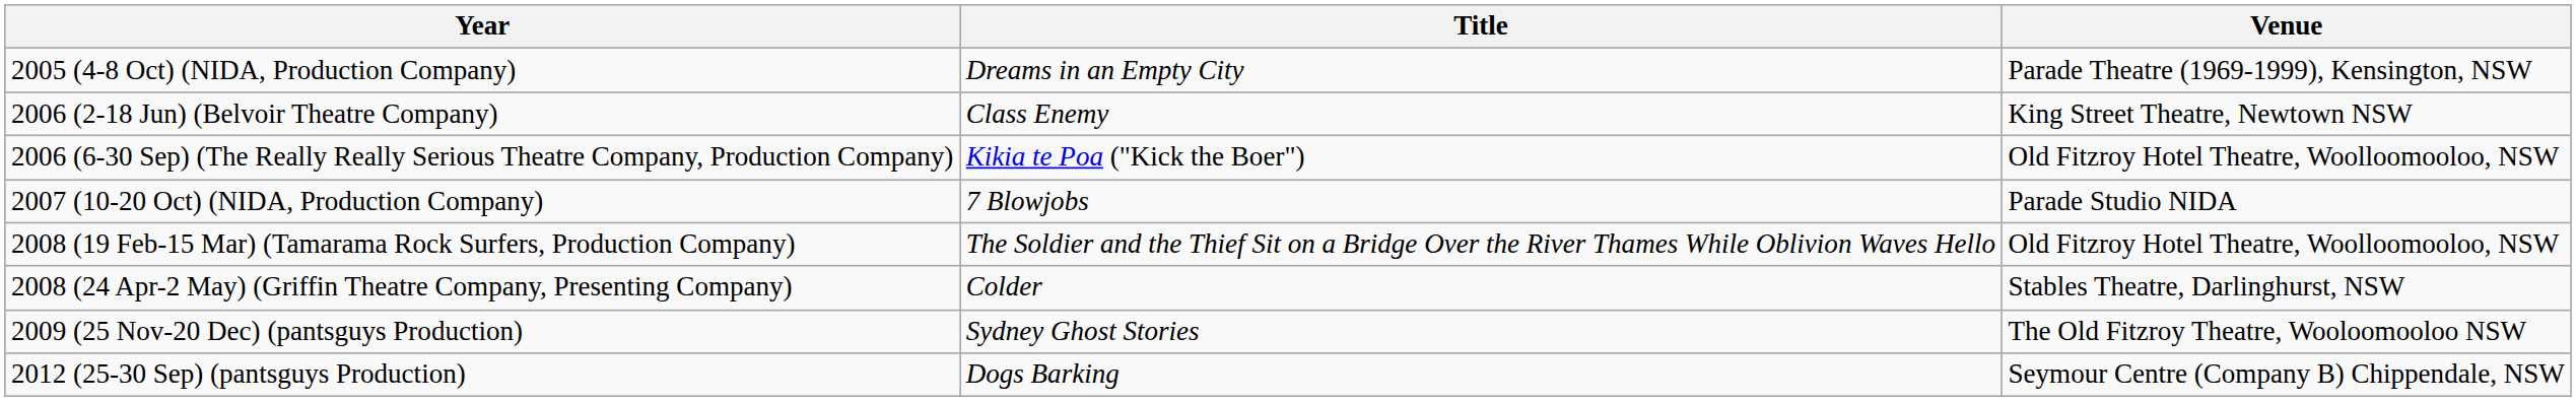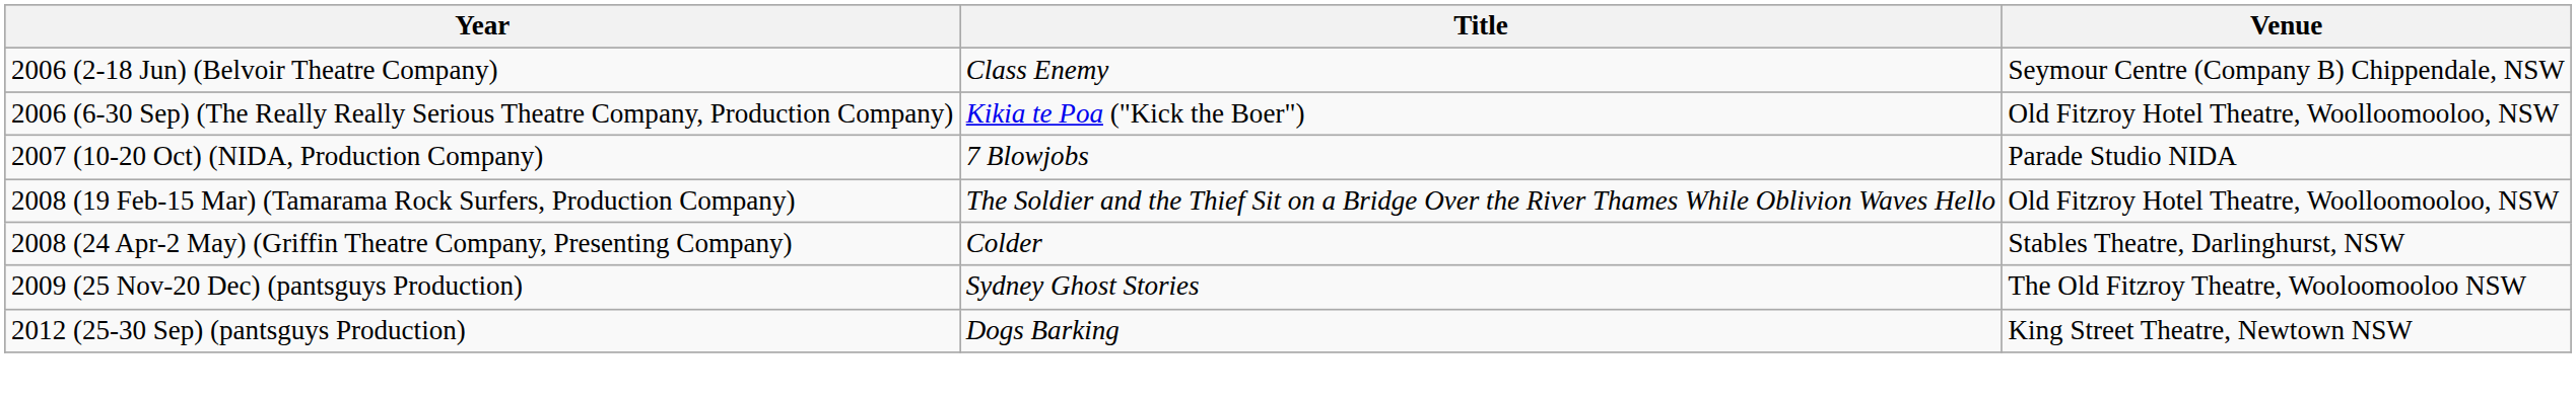 <table class="wikitable">
 <tr>
 <th>Year</th>
 <th>Title</th>
 <th>Venue</th>
 </tr>
 <tr>
-<td>2005 (4-8 Oct) (NIDA, Production Company)</td>
-<td><em>Dreams in an Empty City</em></td>
-<td>Parade Theatre (1969-1999), Kensington, NSW</td>
-</tr>
-<tr>
 <td>2006 (2-18 Jun) (Belvoir Theatre Company)</td>
 <td><em>Class Enemy</em></td>
-<td>King Street Theatre, Newtown NSW</td>
+<td>Seymour Centre (Company B) Chippendale, NSW</td>
 </tr>
 <tr>
 <td>2006 (6-30 Sep) (The Really Really Serious Theatre Company, Production Company)</td>
 <td><em><a href='#'>Kikia te Poa</a></em> ("Kick the Boer")</td>
 <td>Old Fitzroy Hotel Theatre, Woolloomooloo, NSW</td>
 </tr>
 <tr>
 <td>2007 (10-20 Oct) (NIDA, Production Company)</td>
 <td><em>7 Blowjobs</em></td>
 <td>Parade Studio NIDA</td>
 </tr>
 <tr>
 <td>2008 (19 Feb-15 Mar) (Tamarama Rock Surfers, Production Company)</td>
 <td><em>The Soldier and the Thief Sit on a Bridge Over the River Thames While Oblivion Waves Hello</em></td>
 <td>Old Fitzroy Hotel Theatre, Woolloomooloo, NSW</td>
 </tr>
 <tr>
 <td>2008 (24 Apr-2 May) (Griffin Theatre Company, Presenting Company)</td>
 <td><em>Colder</em></td>
 <td>Stables Theatre, Darlinghurst, NSW</td>
 </tr>
 <tr>
 <td>2009 (25 Nov-20 Dec) (pantsguys Production)</td>
 <td><em>Sydney Ghost Stories</em></td>
 <td>The Old Fitzroy Theatre, Wooloomooloo NSW</td>
 </tr>
 <tr>
 <td>2012 (25-30 Sep) (pantsguys Production)</td>
 <td><em>Dogs Barking</em></td>
-<td>Seymour Centre (Company B) Chippendale, NSW</td>
+<td>King Street Theatre, Newtown NSW</td>
 </tr>
 </table>
